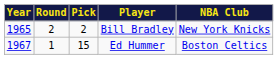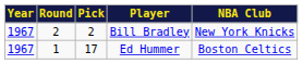 <table class="wikitable">
 <tr>
 <th style="background:#121849; color:#f8e616;">Year</th>
 <th style="background:#121849; color:#f8e616;">Round</th>
 <th style="background:#121849; color:#f8e616;">Pick</th>
 <th style="background:#121849; color:#f8e616;">Player</th>
 <th style="background:#121849; color:#f8e616;">NBA Club</th>
 </tr>
 <tr style="text-align:center;">
-<td><a href='#'>1965</a></td>
+<td><a href='#'>1967</a></td>
 <td>2</td>
 <td>2</td>
 <td><a href='#'>Bill Bradley</a></td>
 <td><a href='#'>New York Knicks</a></td>
 </tr>
 <tr style="text-align:center;">
 <td><a href='#'>1967</a></td>
 <td>1</td>
-<td>15</td>
+<td>17</td>
 <td><a href='#'>Ed Hummer</a></td>
 <td><a href='#'>Boston Celtics</a></td>
 </tr>
 </table>
